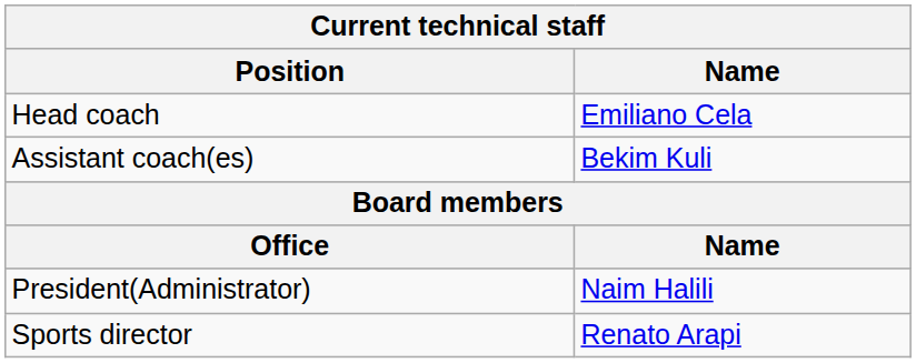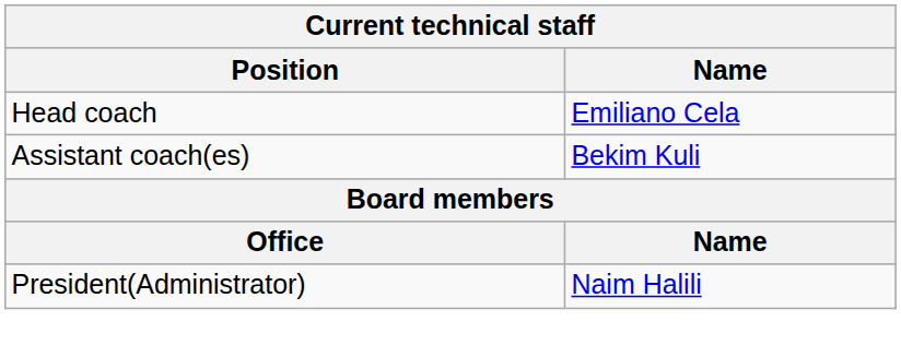 <table class="wikitable" width=33% style="text-align: center;font-size:100%;">
 <tr>
 <th colspan="2">Current technical staff</th>
 </tr>
 <tr>
 <th>Position</th>
 <th>Name</th>
 </tr>
 <tr>
 <td align=left>Head coach</td>
 <td align=left> <a href='#'>Emiliano Cela</a></td>
 </tr>
 <tr>
 <td align=left>Assistant coach(es)</td>
 <td align=left> <a href='#'>Bekim Kuli</a></td>
 </tr>
 <tr>
 <th colspan="2">Board members</th>
 </tr>
 <tr>
 <th>Office</th>
 <th>Name</th>
 </tr>
 <tr>
 <td align=left>President(Administrator)</td>
 <td align=left> <a href='#'>Naim Halili</a></td>
 </tr>
-<tr>
-<td align=left>Sports director</td>
-<td align=left> <a href='#'>Renato Arapi</a></td>
-</tr>
 </table>
